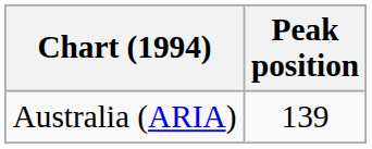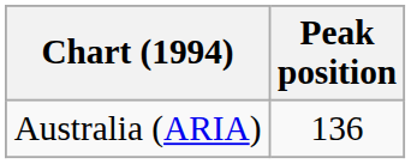 <table class="wikitable">
 <tr>
 <th align="left">Chart (1994)</th>
 <th align="left">Peak<br>position</th>
 </tr>
 <tr>
 <td align="left">Australia (<a href='#'>ARIA</a>)</td>
-<td style="text-align:center;">139</td>
+<td style="text-align:center;">136</td>
 </tr>
 </table>
